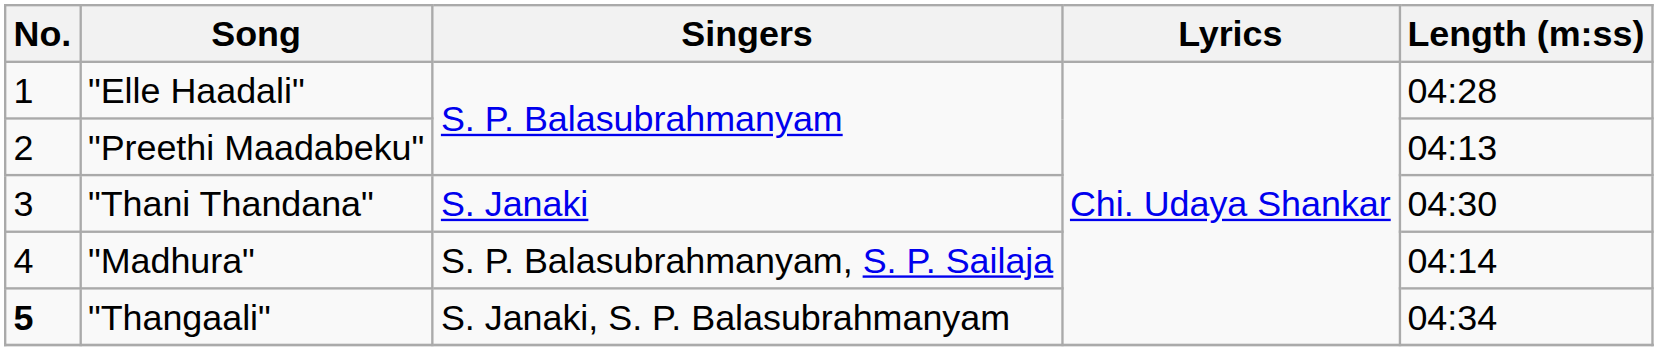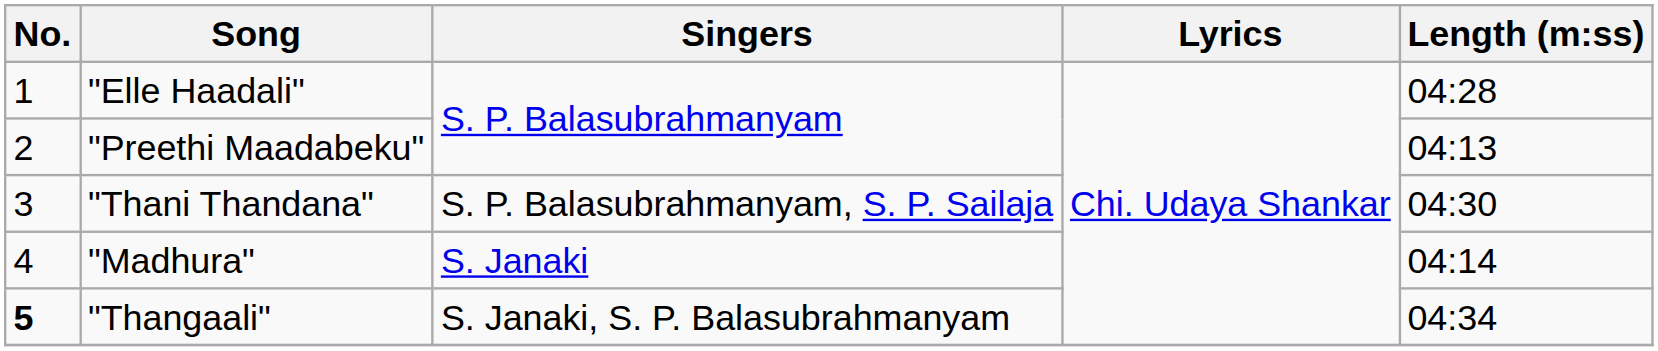 <table class="wikitable" style="font-size:95%;">
 <tr>
 <th>No.</th>
 <th>Song</th>
 <th>Singers</th>
 <th>Lyrics</th>
 <th>Length (m:ss)</th>
 </tr>
 <tr>
 <td>1</td>
 <td>"Elle Haadali"</td>
 <td rowspan=2><a href='#'>S. P. Balasubrahmanyam</a></td>
 <td rowspan=5><a href='#'>Chi. Udaya Shankar</a></td>
 <td>04:28</td>
 </tr>
 <tr>
 <td>2</td>
 <td>"Preethi Maadabeku"</td>
 <td>04:13</td>
 </tr>
 <tr>
 <td>3</td>
 <td>"Thani Thandana"</td>
-<td><a href='#'>S. Janaki</a></td>
+<td>S. P. Balasubrahmanyam, <a href='#'>S. P. Sailaja</a></td>
 <td>04:30</td>
 </tr>
 <tr>
 <td>4</td>
 <td>"Madhura"</td>
-<td>S. P. Balasubrahmanyam, <a href='#'>S. P. Sailaja</a></td>
+<td><a href='#'>S. Janaki</a></td>
 <td>04:14</td>
 </tr>
 <tr>
 <td><strong>5</strong></td>
 <td>"Thangaali"</td>
 <td>S. Janaki, S. P. Balasubrahmanyam</td>
 <td>04:34</td>
 </tr>
 <tr>
 </tr>
 </table>
